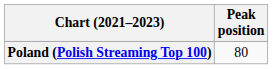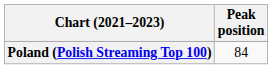 <table class="wikitable plainrowheaders" style="text-align:center">
 <tr>
 <th>Chart (2021–2023)</th>
 <th>Peak<br>position</th>
 </tr>
 <tr>
 </tr>
 <tr>
 <th scope="row">Poland (<a href='#'>Polish Streaming Top 100</a>)</th>
-<td>80</td>
+<td>84</td>
 </tr>
 </table>
